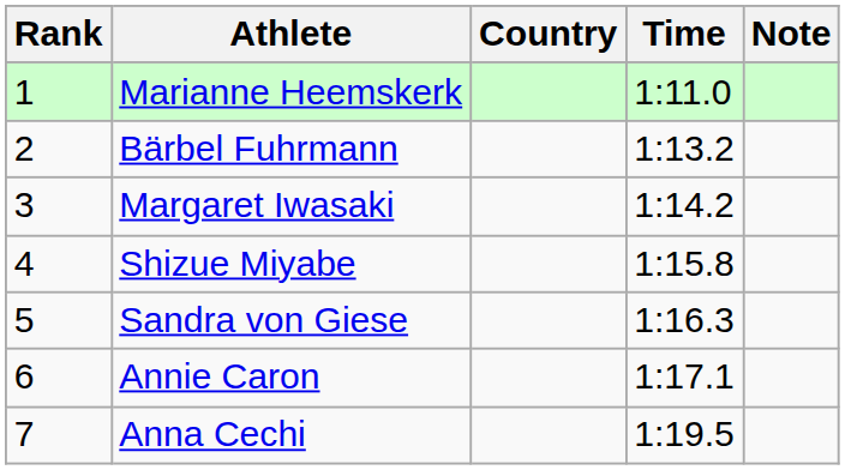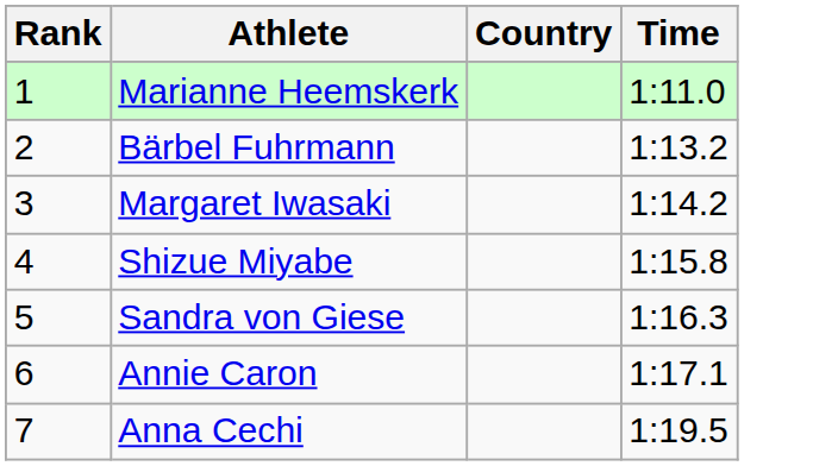 <table class="wikitable sortable">
 <tr>
 <th>Rank</th>
 <th>Athlete</th>
 <th>Country</th>
 <th>Time</th>
-<th>Note</th>
 </tr>
 <tr bgcolor=#CCFFCC>
 <td>1</td>
 <td><a href='#'>Marianne Heemskerk</a></td>
 <td></td>
 <td>1:11.0</td>
-<td></td>
 </tr>
 <tr>
 <td>2</td>
 <td><a href='#'>Bärbel Fuhrmann</a></td>
 <td></td>
 <td>1:13.2</td>
-<td></td>
 </tr>
 <tr>
 <td>3</td>
 <td><a href='#'>Margaret Iwasaki</a></td>
 <td></td>
 <td>1:14.2</td>
-<td></td>
 </tr>
 <tr>
 <td>4</td>
 <td><a href='#'>Shizue Miyabe</a></td>
 <td></td>
 <td>1:15.8</td>
-<td></td>
 </tr>
 <tr>
 <td>5</td>
 <td><a href='#'>Sandra von Giese</a></td>
 <td></td>
 <td>1:16.3</td>
-<td></td>
 </tr>
 <tr>
 <td>6</td>
 <td><a href='#'>Annie Caron</a></td>
 <td></td>
 <td>1:17.1</td>
-<td></td>
 </tr>
 <tr>
 <td>7</td>
 <td><a href='#'>Anna Cechi</a></td>
 <td></td>
 <td>1:19.5</td>
-<td></td>
 </tr>
 </table>
